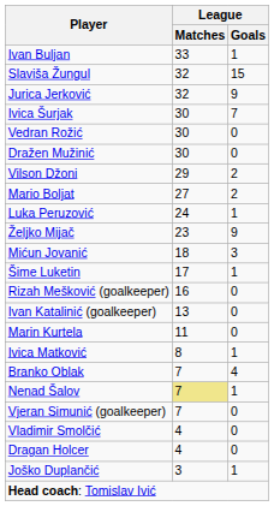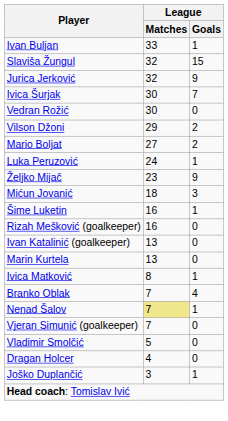 <table class="wikitable sortable">
 <tr>
 <th rowspan=2>Player</th>
 <th colspan=2>League</th>
 </tr>
 <tr>
 <th>Matches</th>
 <th>Goals</th>
 </tr>
 <tr>
 <td><a href='#'>Ivan Buljan</a></td>
 <td>33</td>
 <td>1</td>
 </tr>
 <tr>
 <td><a href='#'>Slaviša Žungul</a></td>
 <td>32</td>
 <td>15</td>
 </tr>
 <tr>
 <td><a href='#'>Jurica Jerković</a></td>
 <td>32</td>
 <td>9</td>
 </tr>
 <tr>
 <td><a href='#'>Ivica Šurjak</a></td>
 <td>30</td>
 <td>7</td>
 </tr>
 <tr>
 <td><a href='#'>Vedran Rožić</a></td>
 <td>30</td>
 <td>0</td>
 </tr>
 <tr>
-<td><a href='#'>Dražen Mužinić</a></td>
-<td>30</td>
-<td>0</td>
-</tr>
-<tr>
 <td><a href='#'>Vilson Džoni</a></td>
 <td>29</td>
 <td>2</td>
 </tr>
 <tr>
 <td><a href='#'>Mario Boljat</a></td>
 <td>27</td>
 <td>2</td>
 </tr>
 <tr>
 <td><a href='#'>Luka Peruzović</a></td>
 <td>24</td>
 <td>1</td>
 </tr>
 <tr>
 <td><a href='#'>Željko Mijač</a></td>
 <td>23</td>
 <td>9</td>
 </tr>
 <tr>
 <td><a href='#'>Mićun Jovanić</a></td>
 <td>18</td>
 <td>3</td>
 </tr>
 <tr>
 <td><a href='#'>Šime Luketin</a></td>
-<td>17</td>
+<td>16</td>
 <td>1</td>
 </tr>
 <tr>
 <td><a href='#'>Rizah Mešković</a> (goalkeeper)</td>
 <td>16</td>
 <td>0</td>
 </tr>
 <tr>
 <td><a href='#'>Ivan Katalinić</a> (goalkeeper)</td>
 <td>13</td>
 <td>0</td>
 </tr>
 <tr>
 <td><a href='#'>Marin Kurtela</a></td>
-<td>11</td>
+<td>13</td>
 <td>0</td>
 </tr>
 <tr>
 <td><a href='#'>Ivica Matković</a></td>
 <td>8</td>
 <td>1</td>
 </tr>
 <tr>
 <td><a href='#'>Branko Oblak</a></td>
 <td>7</td>
 <td>4</td>
 </tr>
 <tr>
 <td><a href='#'>Nenad Šalov</a></td>
 <td style="background: khaki;">7</td>
 <td>1</td>
 </tr>
 <tr>
 <td><a href='#'>Vjeran Simunić</a> (goalkeeper)</td>
 <td>7</td>
 <td>0</td>
 </tr>
 <tr>
 <td><a href='#'>Vladimir Smolčić</a></td>
-<td>4</td>
+<td>5</td>
 <td>0</td>
 </tr>
 <tr>
 <td><a href='#'>Dragan Holcer</a></td>
 <td>4</td>
 <td>0</td>
 </tr>
 <tr>
 <td><a href='#'>Joško Duplančić</a></td>
 <td>3</td>
 <td>1</td>
 </tr>
 <tr class="sortbottom">
 <td colspan=3><strong>Head coach</strong>: <a href='#'>Tomislav Ivić</a></td>
 </tr>
 </table>
